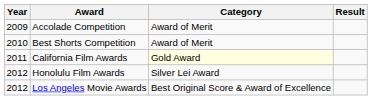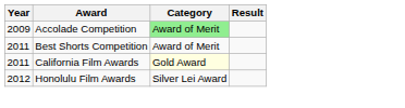 <table class="wikitable" style="font-size: 95%;">
 <tr>
 <th>Year</th>
 <th>Award</th>
 <th>Category</th>
 <th>Result</th>
 </tr>
 <tr>
 <td>2009</td>
 <td>Accolade Competition</td>
-<td>Award of Merit</td>
+<td style="background: lightgreen;">Award of Merit</td>
 <td></td>
 </tr>
 <tr>
-<td>2010</td>
+<td>2011</td>
 <td>Best Shorts Competition</td>
 <td>Award of Merit</td>
 <td></td>
 </tr>
 <tr>
 <td>2011</td>
 <td>California Film Awards</td>
 <td style="background: lightyellow;">Gold Award</td>
 <td></td>
 </tr>
 <tr>
 <td>2012</td>
 <td>Honolulu Film Awards</td>
 <td>Silver Lei Award</td>
 <td></td>
 </tr>
-<tr>
-<td>2012</td>
-<td><a href='#'>Los Angeles</a> Movie Awards</td>
-<td>Best Original Score & Award of Excellence</td>
-<td></td>
-</tr>
 </table>
